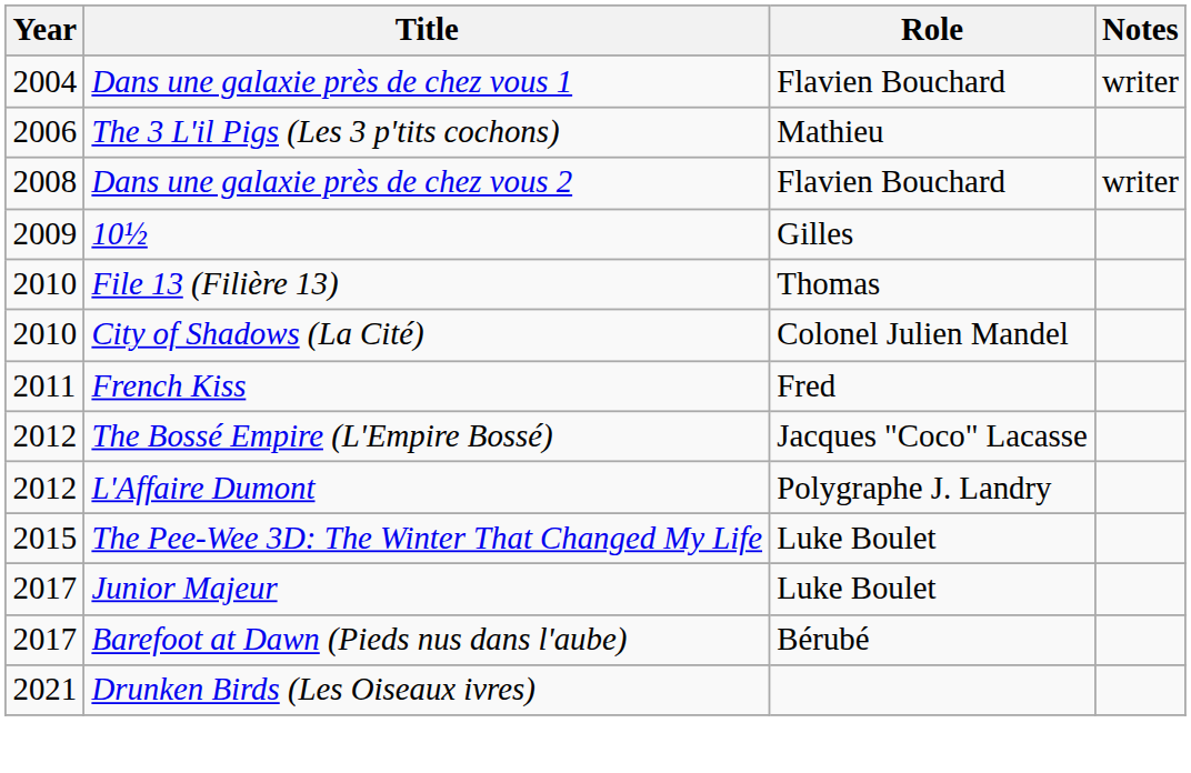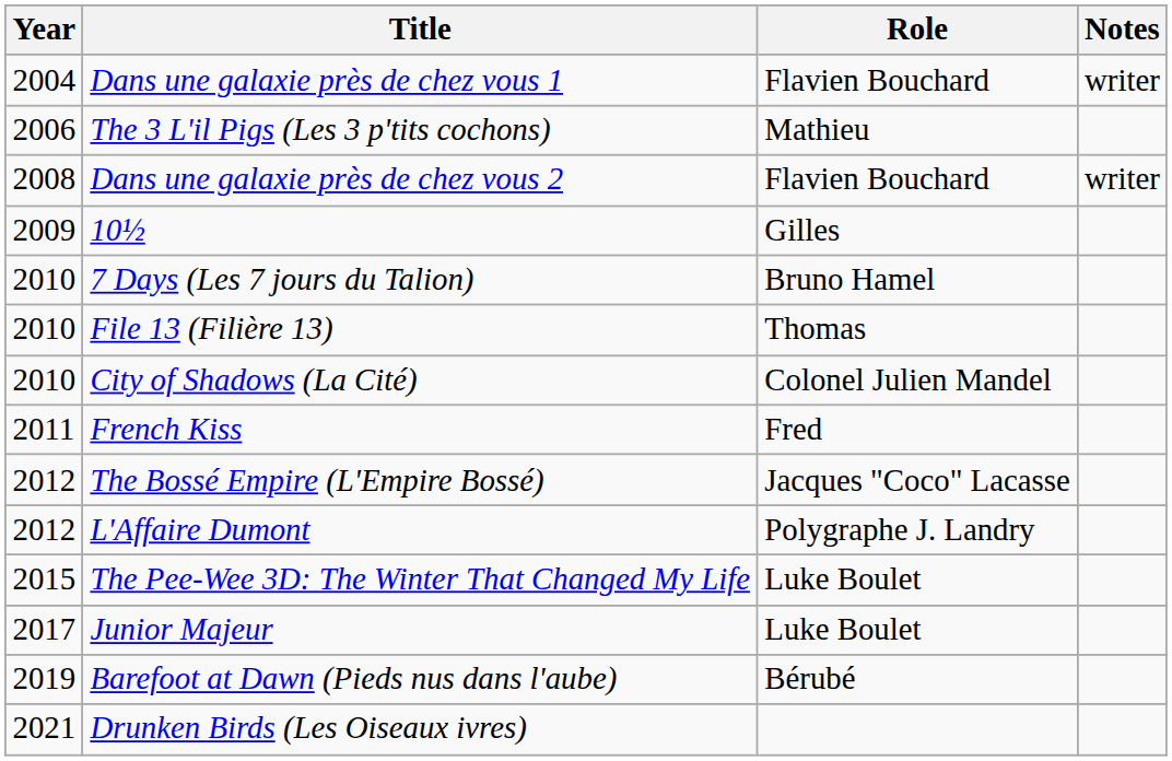 <table class="wikitable sortable">
 <tr>
 <th>Year</th>
 <th>Title</th>
 <th>Role</th>
 <th class="unsortable">Notes</th>
 </tr>
 <tr>
 <td>2004</td>
 <td><em><a href='#'>Dans une galaxie près de chez vous 1</a></em></td>
 <td>Flavien Bouchard</td>
 <td>writer</td>
 </tr>
 <tr>
 <td>2006</td>
 <td><em><a href='#'>The 3 L'il Pigs</a> (Les 3 p'tits cochons)</em></td>
 <td>Mathieu</td>
 <td></td>
 </tr>
 <tr>
 <td>2008</td>
 <td><em><a href='#'>Dans une galaxie près de chez vous 2</a></em></td>
 <td>Flavien Bouchard</td>
 <td>writer</td>
 </tr>
 <tr>
 <td>2009</td>
 <td><em><a href='#'>10½</a></em></td>
 <td>Gilles</td>
+<td></td>
+</tr>
+<tr>
+<td>2010</td>
+<td><em><a href='#'>7 Days</a> (Les 7 jours du Talion)</em></td>
+<td>Bruno Hamel</td>
 <td></td>
 </tr>
 <tr>
 <td>2010</td>
 <td><em><a href='#'>File 13</a> (Filière 13)</em></td>
 <td>Thomas</td>
 <td></td>
 </tr>
 <tr>
 <td>2010</td>
 <td><em><a href='#'>City of Shadows</a> (La Cité)</em></td>
 <td>Colonel Julien Mandel</td>
 <td></td>
 </tr>
 <tr>
 <td>2011</td>
 <td><em><a href='#'>French Kiss</a></em></td>
 <td>Fred</td>
 <td></td>
 </tr>
 <tr>
 <td>2012</td>
 <td><em><a href='#'>The Bossé Empire</a> (L'Empire Bossé)</em></td>
 <td>Jacques "Coco" Lacasse</td>
 <td></td>
 </tr>
 <tr>
 <td>2012</td>
 <td><em><a href='#'>L'Affaire Dumont</a></em></td>
 <td>Polygraphe J. Landry</td>
 <td></td>
 </tr>
 <tr>
 <td>2015</td>
 <td><em><a href='#'>The Pee-Wee 3D: The Winter That Changed My Life</a></em></td>
 <td>Luke Boulet</td>
 <td></td>
 </tr>
 <tr>
 <td>2017</td>
 <td><em><a href='#'>Junior Majeur</a></em></td>
 <td>Luke Boulet</td>
 <td></td>
 </tr>
 <tr>
-<td>2017</td>
+<td>2019</td>
 <td><em><a href='#'>Barefoot at Dawn</a> (Pieds nus dans l'aube)</em></td>
 <td>Bérubé</td>
 <td></td>
 </tr>
 <tr>
 <td>2021</td>
 <td><em><a href='#'>Drunken Birds</a> (Les Oiseaux ivres)</em></td>
 <td></td>
 <td></td>
 </tr>
 </table>
